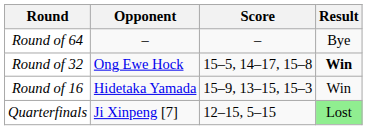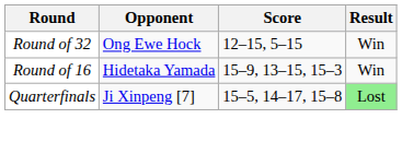 <table class="wikitable" style="font-size: 90%; text-align: center">
 <tr style="background: #F0F8FF">
 <th>Round</th>
 <th>Opponent</th>
 <th>Score</th>
 <th>Result</th>
 </tr>
 <tr>
-<td style="text-align: center; background:white"><em>Round of 64</em></td>
-<td align="center">–</td>
-<td align="center">–</td>
-<td align="center">Bye</td>
-</tr>
-<tr>
 <td style="text-align: center; background:white"><em>Round of 32</em></td>
 <td align="left"> <a href='#'>Ong Ewe Hock</a></td>
-<td align="left">15–5, 14–17, 15–8</td>
-<td align="center"><strong>Win</strong></td>
+<td align="left">12–15, 5–15</td>
+<td align="center">Win</td>
 </tr>
 <tr>
 <td style="text-align: center; background:white"><em>Round of 16</em></td>
 <td align="left"> <a href='#'>Hidetaka Yamada</a></td>
 <td align="left">15–9, 13–15, 15–3</td>
 <td align="center">Win</td>
 </tr>
 <tr>
 <td style="text-align: center; background:white"><em>Quarterfinals</em></td>
 <td align="left"> <a href='#'>Ji Xinpeng</a> [7]</td>
-<td align="left">12–15, 5–15</td>
+<td align="left">15–5, 14–17, 15–8</td>
 <td align="center" style="background: lightgreen;">Lost</td>
 </tr>
 </table>
